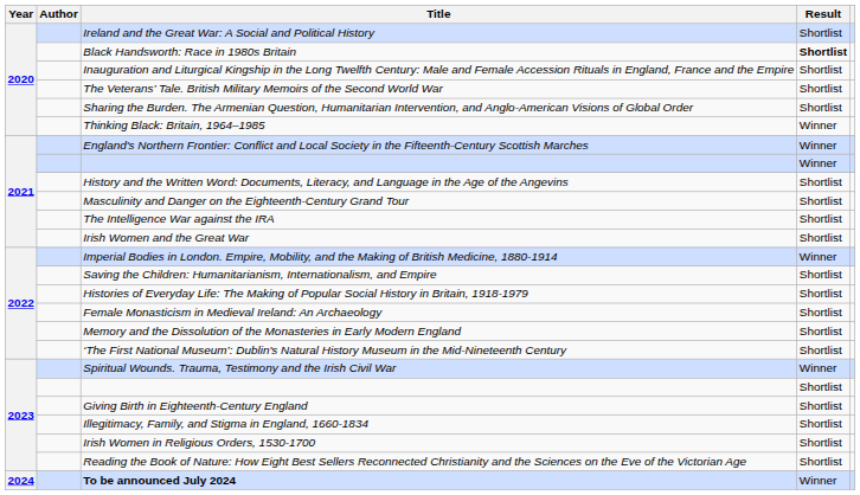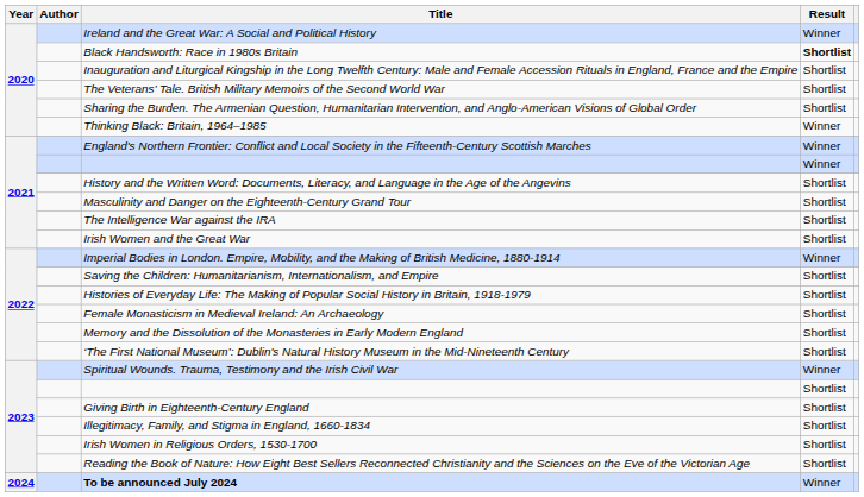 <table class="wikitable sortable mw-collapsible">
 <tr>
 <th scope=col>Year</th>
 <th scope=col>Author</th>
 <th scope=col>Title</th>
 <th scope=col>Result</th>
 <th scope=col class="unsortable"></th>
 </tr>
 <tr style="background:#cddeff">
 <th scope=rowgroup rowspan="6"><a href='#'>2020</a></th>
 <td></td>
 <td><em>Ireland and the Great War: A Social and Political History</em></td>
-<td>Shortlist</td>
+<td>Winner</td>
 <td></td>
 </tr>
 <tr>
 <td></td>
 <td><em>Black Handsworth: Race in 1980s Britain</em></td>
 <td><strong>Shortlist</strong></td>
 <td></td>
 </tr>
 <tr>
 <td></td>
 <td><em>Inauguration and Liturgical Kingship in the Long Twelfth Century: Male and Female Accession Rituals in England, France and the Empire</em></td>
 <td>Shortlist</td>
 <td></td>
 </tr>
 <tr>
 <td></td>
 <td><em>The Veterans’ Tale. British Military Memoirs of the Second World War</em></td>
 <td>Shortlist</td>
 <td></td>
 </tr>
 <tr>
 <td></td>
 <td><em>Sharing the Burden. The Armenian Question, Humanitarian Intervention, and Anglo-American Visions of Global Order</em></td>
 <td>Shortlist</td>
 <td></td>
 </tr>
 <tr>
 <td></td>
 <td><em>Thinking Black: Britain, 1964–1985</em></td>
 <td>Winner</td>
 <td></td>
 </tr>
 <tr style="background:#cddeff">
 <th scope=rowgroup rowspan="6"><a href='#'>2021</a></th>
 <td></td>
 <td><em>England's Northern Frontier: Conflict and Local Society in the Fifteenth-Century Scottish Marches</em></td>
 <td>Winner</td>
 <td></td>
 </tr>
 <tr style="background:#cddeff">
 <td></td>
 <td><em></em></td>
 <td>Winner</td>
 <td></td>
 </tr>
 <tr>
 <td></td>
 <td><em>History and the Written Word: Documents, Literacy, and Language in the Age of the Angevins</em></td>
 <td>Shortlist</td>
 <td></td>
 </tr>
 <tr>
 <td></td>
 <td><em>Masculinity and Danger on the Eighteenth-Century Grand Tour</em></td>
 <td>Shortlist</td>
 <td></td>
 </tr>
 <tr>
 <td></td>
 <td><em>The Intelligence War against the IRA</em></td>
 <td>Shortlist</td>
 <td></td>
 </tr>
 <tr>
 <td></td>
 <td><em>Irish Women and the Great War</em></td>
 <td>Shortlist</td>
 <td></td>
 </tr>
 <tr style="background:#cddeff">
 <th scope=rowgroup rowspan="6"><a href='#'>2022</a></th>
 <td></td>
 <td><em>Imperial Bodies in London. Empire, Mobility, and the Making of British Medicine, 1880-1914</em></td>
 <td>Winner</td>
 <td></td>
 </tr>
 <tr>
 <td></td>
 <td><em>Saving the Children: Humanitarianism, Internationalism, and Empire</em></td>
 <td>Shortlist</td>
 <td></td>
 </tr>
 <tr>
 <td></td>
 <td><em>Histories of Everyday Life: The Making of Popular Social History in Britain, 1918-1979 </em></td>
 <td>Shortlist</td>
 <td></td>
 </tr>
 <tr>
 <td></td>
 <td><em>Female Monasticism in Medieval Ireland: An Archaeology</em></td>
 <td>Shortlist</td>
 <td></td>
 </tr>
 <tr>
 <td></td>
 <td><em>Memory and the Dissolution of the Monasteries in Early Modern England</em></td>
 <td>Shortlist</td>
 <td></td>
 </tr>
 <tr>
 <td></td>
 <td><em>‘The First National Museum’: Dublin's Natural History Museum in the Mid-Nineteenth Century </em></td>
 <td>Shortlist</td>
 <td></td>
 </tr>
 <tr style="background:#cddeff">
 <th scope=rowgroup rowspan="6"><a href='#'>2023</a></th>
 <td></td>
 <td><em>Spiritual Wounds. Trauma, Testimony and the Irish Civil War</em></td>
 <td>Winner</td>
 <td></td>
 </tr>
 <tr>
 <td></td>
 <td><em></em></td>
 <td>Shortlist</td>
 <td></td>
 </tr>
 <tr>
 <td></td>
 <td><em>Giving Birth in Eighteenth-Century England</em></td>
 <td>Shortlist</td>
 <td></td>
 </tr>
 <tr>
 <td></td>
 <td><em>Illegitimacy, Family, and Stigma in England, 1660-1834</em></td>
 <td>Shortlist</td>
 <td></td>
 </tr>
 <tr>
 <td></td>
 <td><em>Irish Women in Religious Orders, 1530-1700 </em></td>
 <td>Shortlist</td>
 <td></td>
 </tr>
 <tr>
 <td></td>
 <td><em>Reading the Book of Nature: How Eight Best Sellers Reconnected Christianity and the Sciences on the Eve of the Victorian Age</em></td>
 <td>Shortlist</td>
 <td></td>
 </tr>
 <tr style="background:#cddeff">
 <th scope="row"><a href='#'>2024</a></th>
 <td></td>
 <td><strong>To be announced July 2024</strong></td>
 <td>Winner</td>
 <td></td>
 </tr>
 </table>
